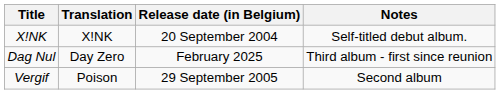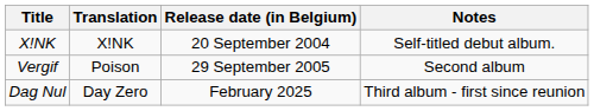 <table class="wikitable">
 <tr>
 <th>Title</th>
 <th>Translation</th>
 <th>Release date (in Belgium)</th>
 <th>Notes</th>
 </tr>
 <tr align="center">
 <td><em>X!NK</em></td>
 <td>X!NK</td>
 <td>20 September 2004</td>
 <td>Self-titled debut album.</td>
 </tr>
 <tr align="center">
+<td><em>Vergif</em></td>
+<td>Poison</td>
+<td>29 September 2005</td>
+<td>Second album</td>
+</tr>
+<tr align="center">
 <td><em>Dag Nul</em></td>
 <td>Day Zero</td>
 <td>February 2025</td>
 <td>Third album - first since reunion</td>
 </tr>
-<tr align="center">
-<td><em>Vergif</em></td>
-<td>Poison</td>
-<td>29 September 2005</td>
-<td>Second album</td>
-</tr>
 </table>
